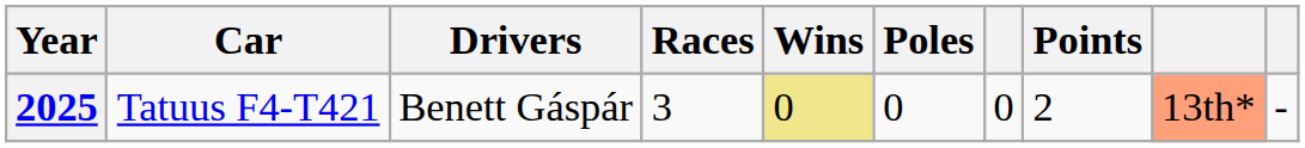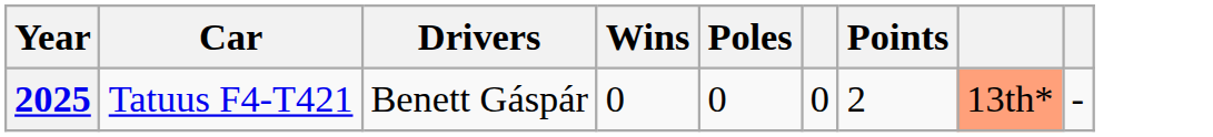 <table class="wikitable" style="font-size:95%">
 <tr>
 <th>Year</th>
 <th>Car</th>
 <th>Drivers</th>
-<th>Races</th>
 <th>Wins</th>
 <th>Poles</th>
 <th></th>
 <th>Points</th>
 <th></th>
 <th></th>
 </tr>
 <tr>
 <th><a href='#'>2025</a></th>
 <td><a href='#'>Tatuus F4-T421</a></td>
 <td> Benett Gáspár</td>
-<td>3</td>
-<td style="background: khaki;">0</td>
+<td>0</td>
 <td>0</td>
 <td>0</td>
 <td>2</td>
 <td style="background: lightsalmon;">13th*</td>
 <td>-</td>
 </tr>
 </table>
